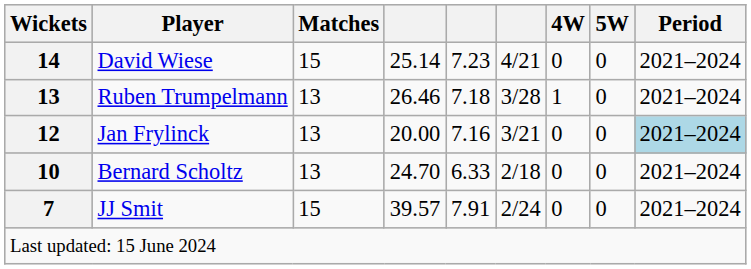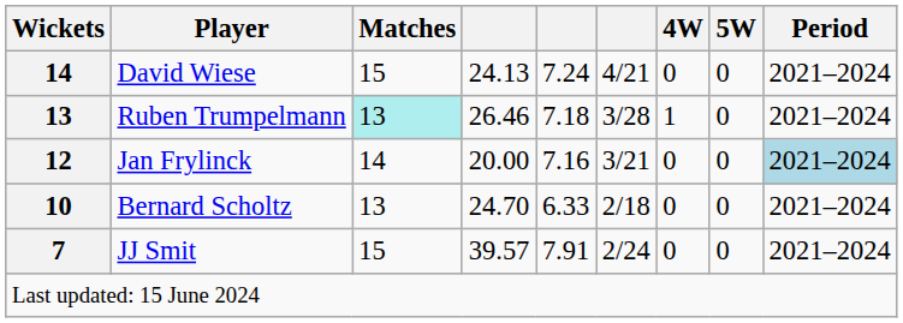 <table class="wikitable" style="font-size: 90%">
 <tr>
 <th>Wickets</th>
 <th>Player</th>
 <th>Matches</th>
 <th></th>
 <th></th>
 <th></th>
 <th>4W</th>
 <th>5W</th>
 <th>Period</th>
 </tr>
 <tr>
 <th>14</th>
 <td><a href='#'>David Wiese</a></td>
 <td>15</td>
-<td>25.14</td>
-<td>7.23</td>
+<td>24.13</td>
+<td>7.24</td>
 <td>4/21</td>
 <td>0</td>
 <td>0</td>
 <td>2021–2024</td>
 </tr>
 <tr>
 <th>13</th>
 <td><a href='#'>Ruben Trumpelmann</a></td>
-<td>13</td>
+<td style="background: paleturquoise;">13</td>
 <td>26.46</td>
 <td>7.18</td>
 <td>3/28</td>
 <td>1</td>
 <td>0</td>
 <td>2021–2024</td>
 </tr>
 <tr>
 <th>12</th>
 <td><a href='#'>Jan Frylinck</a></td>
-<td>13</td>
+<td>14</td>
 <td>20.00</td>
 <td>7.16</td>
 <td>3/21</td>
 <td>0</td>
 <td>0</td>
 <td style="background: lightblue;">2021–2024</td>
 </tr>
 <tr>
 <th>10</th>
 <td><a href='#'>Bernard Scholtz</a></td>
 <td>13</td>
 <td>24.70</td>
 <td>6.33</td>
 <td>2/18</td>
 <td>0</td>
 <td>0</td>
 <td>2021–2024</td>
 </tr>
 <tr>
 <th>7</th>
 <td><a href='#'>JJ Smit</a></td>
 <td>15</td>
 <td>39.57</td>
 <td>7.91</td>
 <td>2/24</td>
 <td>0</td>
 <td>0</td>
 <td>2021–2024</td>
 </tr>
 <tr>
 <td colspan="9"><small>Last updated: 15 June 2024</small></td>
 </tr>
 </table>
